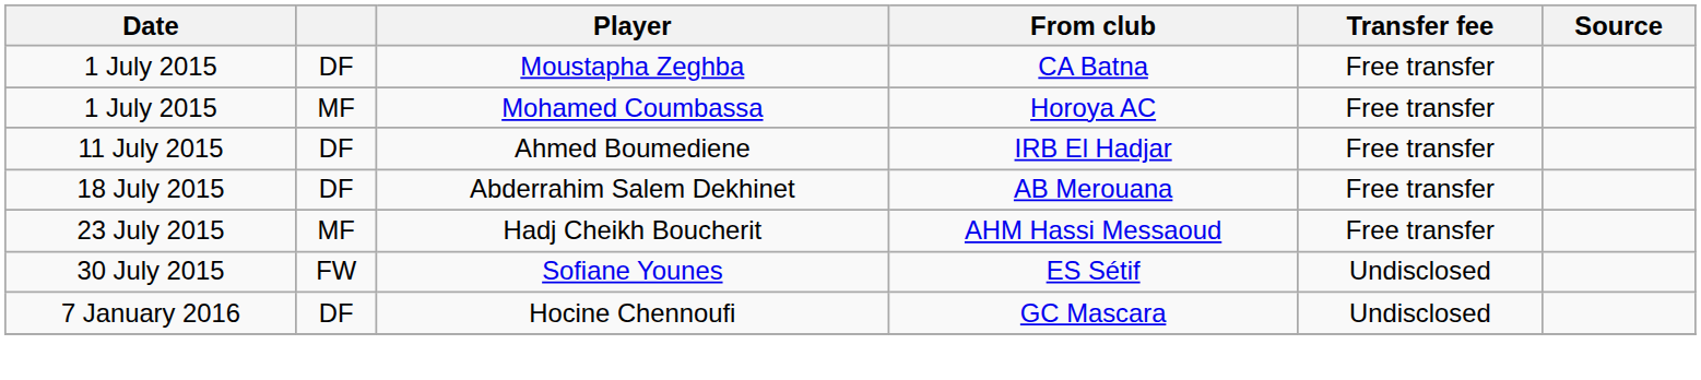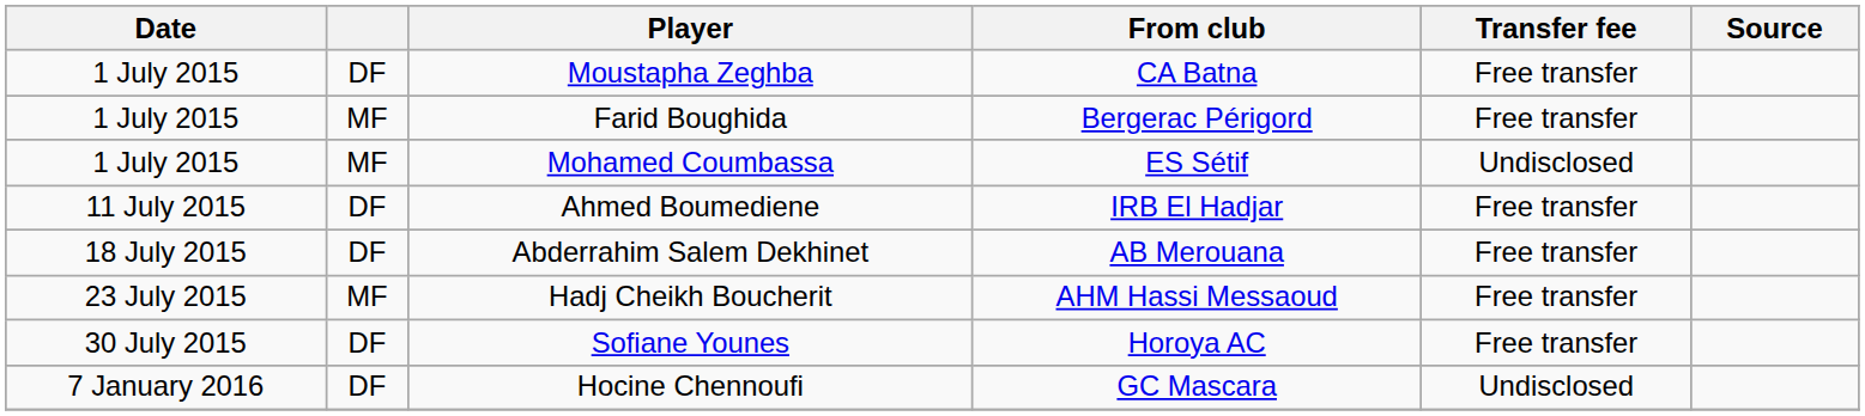 <table class="wikitable sortable" style="width:70%; text-align:center; font-size:85%; text-align:centre;">
 <tr>
 <th><strong>Date</strong></th>
 <th><strong></strong></th>
 <th><strong>Player</strong></th>
 <th><strong>From club</strong></th>
 <th><strong>Transfer fee</strong></th>
 <th><strong>Source</strong></th>
 </tr>
 <tr>
 <td>1 July 2015</td>
 <td>DF</td>
 <td> <a href='#'>Moustapha Zeghba</a></td>
 <td><a href='#'>CA Batna</a></td>
 <td>Free transfer</td>
 <td></td>
 </tr>
 <tr>
 <td>1 July 2015</td>
 <td>MF</td>
+<td> Farid Boughida</td>
+<td> <a href='#'>Bergerac Périgord</a></td>
+<td>Free transfer</td>
+<td></td>
+</tr>
+<tr>
+<td>1 July 2015</td>
+<td>MF</td>
 <td> <a href='#'>Mohamed Coumbassa</a></td>
-<td> <a href='#'>Horoya AC</a></td>
-<td>Free transfer</td>
+<td><a href='#'>ES Sétif</a></td>
+<td>Undisclosed</td>
 <td></td>
 </tr>
 <tr>
 <td>11 July 2015</td>
 <td>DF</td>
 <td> Ahmed Boumediene</td>
 <td><a href='#'>IRB El Hadjar</a></td>
 <td>Free transfer</td>
 <td></td>
 </tr>
 <tr>
 <td>18 July 2015</td>
 <td>DF</td>
 <td> Abderrahim Salem Dekhinet</td>
 <td><a href='#'>AB Merouana</a></td>
 <td>Free transfer</td>
 <td></td>
 </tr>
 <tr>
 <td>23 July 2015</td>
 <td>MF</td>
 <td> Hadj Cheikh Boucherit</td>
 <td><a href='#'>AHM Hassi Messaoud</a></td>
 <td>Free transfer</td>
 <td></td>
 </tr>
 <tr>
 <td>30 July 2015</td>
-<td>FW</td>
+<td>DF</td>
 <td> <a href='#'>Sofiane Younes</a></td>
-<td><a href='#'>ES Sétif</a></td>
-<td>Undisclosed</td>
+<td> <a href='#'>Horoya AC</a></td>
+<td>Free transfer</td>
 <td></td>
 </tr>
 <tr>
 <td>7 January 2016</td>
 <td>DF</td>
 <td> Hocine Chennoufi</td>
 <td><a href='#'>GC Mascara</a></td>
 <td>Undisclosed</td>
 <td></td>
 </tr>
 <tr>
 </tr>
 </table>
